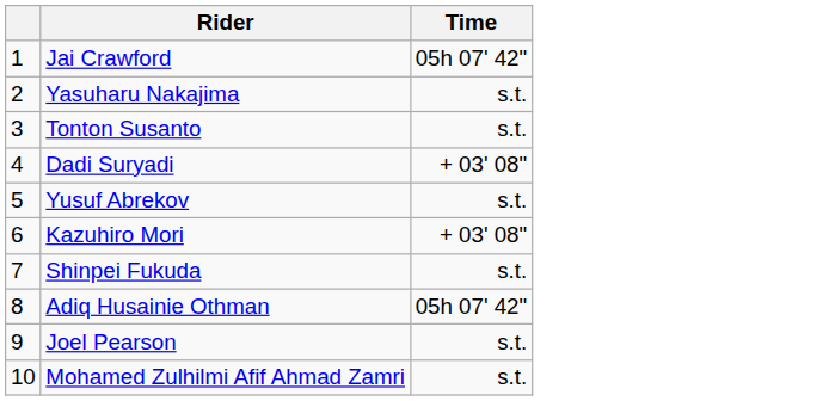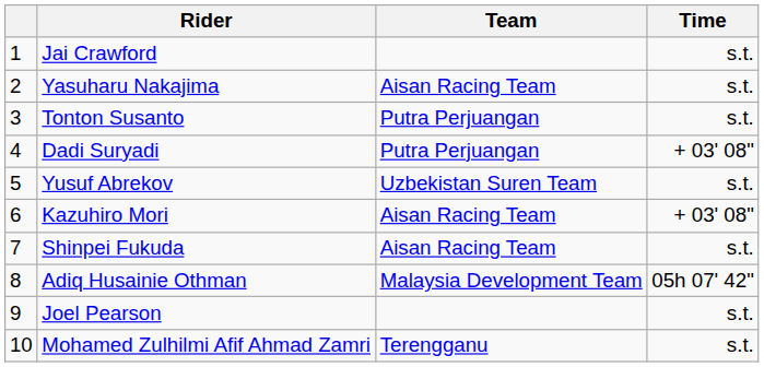 <table class=wikitable>
 <tr>
 <th></th>
 <th>Rider</th>
+<th>Team</th>
 <th>Time</th>
 </tr>
 <tr>
 <td>1</td>
 <td> <a href='#'>Jai Crawford</a></td>
-<td align=right>05h 07' 42"</td>
+<td></td>
+<td align=right>s.t.</td>
 </tr>
 <tr>
 <td>2</td>
 <td> <a href='#'>Yasuharu Nakajima</a></td>
+<td><a href='#'>Aisan Racing Team</a></td>
 <td align=right>s.t.</td>
 </tr>
 <tr>
 <td>3</td>
 <td> <a href='#'>Tonton Susanto</a></td>
+<td><a href='#'>Putra Perjuangan</a></td>
 <td align=right>s.t.</td>
 </tr>
 <tr>
 <td>4</td>
 <td> <a href='#'>Dadi Suryadi</a> </td>
+<td><a href='#'>Putra Perjuangan</a></td>
 <td align=right>+ 03' 08"</td>
 </tr>
 <tr>
 <td>5</td>
 <td> <a href='#'>Yusuf Abrekov</a> </td>
+<td><a href='#'>Uzbekistan Suren Team</a></td>
 <td align=right>s.t.</td>
 </tr>
 <tr>
 <td>6</td>
 <td> <a href='#'>Kazuhiro Mori</a></td>
+<td><a href='#'>Aisan Racing Team</a></td>
 <td align=right>+ 03' 08"</td>
 </tr>
 <tr>
 <td>7</td>
 <td> <a href='#'>Shinpei Fukuda</a></td>
+<td><a href='#'>Aisan Racing Team</a></td>
 <td align=right>s.t.</td>
 </tr>
 <tr>
 <td>8</td>
 <td> <a href='#'>Adiq Husainie Othman</a> </td>
+<td><a href='#'>Malaysia Development Team</a></td>
 <td align=right>05h 07' 42"</td>
 </tr>
 <tr>
 <td>9</td>
 <td> <a href='#'>Joel Pearson</a></td>
+<td></td>
 <td align=right>s.t.</td>
 </tr>
 <tr>
 <td>10</td>
 <td> <a href='#'>Mohamed Zulhilmi Afif Ahmad Zamri</a></td>
+<td><a href='#'>Terengganu</a></td>
 <td align=right>s.t.</td>
 </tr>
 </table>
